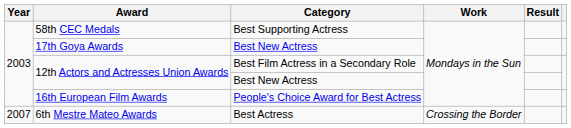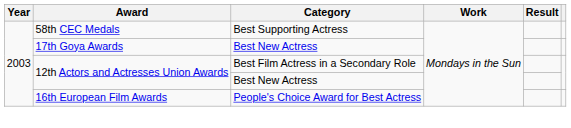 <table class="wikitable sortable plainrowheaders">
 <tr>
 <th>Year</th>
 <th>Award</th>
 <th>Category</th>
 <th>Work</th>
 <th>Result</th>
 <th scope="col" class="unsortable"></th>
 </tr>
 <tr>
 <td align = "center" rowspan = "5">2003</td>
 <td>58th <a href='#'>CEC Medals</a></td>
 <td>Best Supporting Actress</td>
 <td rowspan = "5"><em>Mondays in the Sun</em></td>
 <td></td>
 <td align = "center"></td>
 </tr>
 <tr>
 <td><a href='#'>17th Goya Awards</a></td>
 <td><a href='#'>Best New Actress</a></td>
 <td></td>
 <td align = "center"></td>
 </tr>
 <tr>
 <td rowspan = "2">12th <a href='#'>Actors and Actresses Union Awards</a></td>
 <td>Best Film Actress in a Secondary Role</td>
 <td></td>
 <td align = "center" rowspan = "2"></td>
 </tr>
 <tr>
 <td>Best New Actress</td>
 <td></td>
 </tr>
 <tr>
 <td><a href='#'>16th European Film Awards</a></td>
 <td><a href='#'>People's Choice Award for Best Actress</a></td>
 <td></td>
 <td align = "center"></td>
 </tr>
-<tr>
-<td align = "center">2007</td>
-<td>6th <a href='#'>Mestre Mateo Awards</a></td>
-<td>Best Actress</td>
-<td><em>Crossing the Border</em></td>
-<td></td>
-<td align = "center"></td>
-</tr>
 </table>
